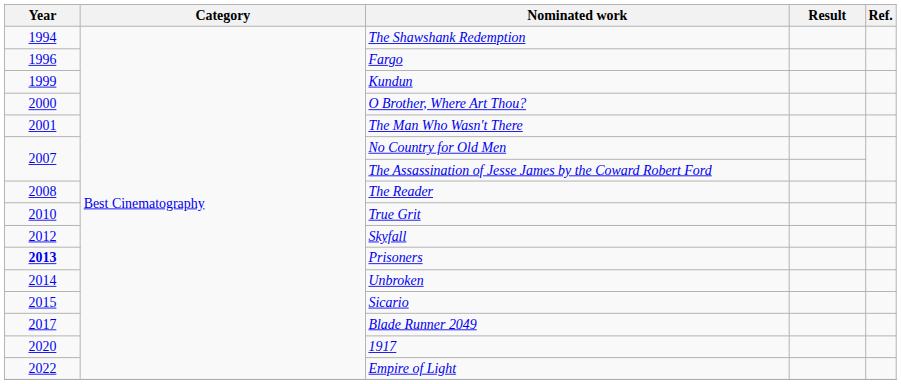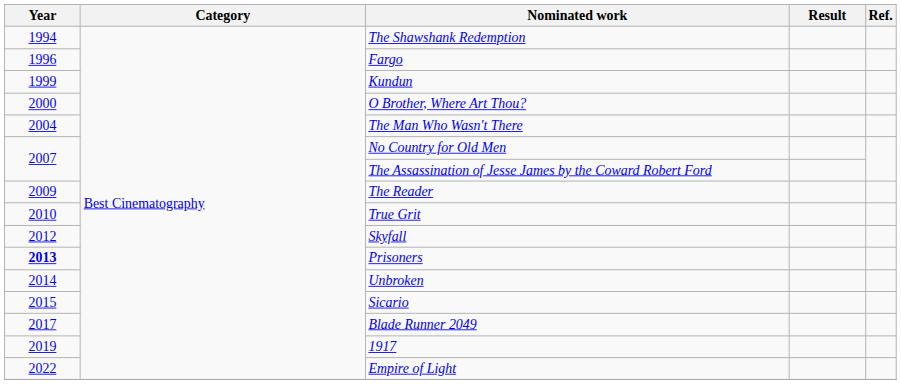 <table class=wikitable>
 <tr>
 <th scope="col" style="width:5em;">Year</th>
 <th scope="col" style="width:20em;">Category</th>
 <th scope="col" style="width:30em;">Nominated work</th>
 <th scope="col" style="width:5em;">Result</th>
 <th>Ref.</th>
 </tr>
 <tr>
 <td style="text-align:center;"><a href='#'>1994</a></td>
 <td rowspan=16><a href='#'>Best Cinematography</a></td>
 <td><em><a href='#'>The Shawshank Redemption</a></em></td>
 <td></td>
 <td style="text-align:center;"></td>
 </tr>
 <tr>
 <td style="text-align:center;"><a href='#'>1996</a></td>
 <td><em><a href='#'>Fargo</a></em></td>
 <td></td>
 <td style="text-align:center;"></td>
 </tr>
 <tr>
 <td style="text-align:center;"><a href='#'>1999</a></td>
 <td><em><a href='#'>Kundun</a></em></td>
 <td></td>
 <td style="text-align:center;"></td>
 </tr>
 <tr>
 <td style="text-align:center;"><a href='#'>2000</a></td>
 <td><em><a href='#'>O Brother, Where Art Thou?</a></em></td>
 <td></td>
 <td style="text-align:center;"></td>
 </tr>
 <tr>
-<td style="text-align:center;"><a href='#'>2001</a></td>
+<td style="text-align:center;"><a href='#'>2004</a></td>
 <td><em><a href='#'>The Man Who Wasn't There</a></em></td>
 <td></td>
 <td style="text-align:center;"></td>
 </tr>
 <tr>
 <td style="text-align:center;", rowspan=2><a href='#'>2007</a></td>
 <td><em><a href='#'>No Country for Old Men</a></em></td>
 <td></td>
 <td style="text-align:center;", rowspan=2></td>
 </tr>
 <tr>
 <td><em><a href='#'>The Assassination of Jesse James by the Coward Robert Ford</a></em></td>
 <td></td>
 </tr>
 <tr>
-<td style="text-align:center;"><a href='#'>2008</a></td>
+<td style="text-align:center;"><a href='#'>2009</a></td>
 <td><em><a href='#'>The Reader</a></em></td>
 <td></td>
 <td style="text-align:center;"></td>
 </tr>
 <tr>
 <td style="text-align:center;"><a href='#'>2010</a></td>
 <td><em><a href='#'>True Grit</a></em></td>
 <td></td>
 <td style="text-align:center;"></td>
 </tr>
 <tr>
 <td style="text-align:center;"><a href='#'>2012</a></td>
 <td><em><a href='#'>Skyfall</a></em></td>
 <td></td>
 <td style="text-align:center;"></td>
 </tr>
 <tr>
 <td style="text-align:center;"><strong><a href='#'>2013</a></strong></td>
 <td><em><a href='#'>Prisoners</a></em></td>
 <td></td>
 <td style="text-align:center;"></td>
 </tr>
 <tr>
 <td style="text-align:center;"><a href='#'>2014</a></td>
 <td><em><a href='#'>Unbroken</a></em></td>
 <td></td>
 <td style="text-align:center;"></td>
 </tr>
 <tr>
 <td style="text-align:center;"><a href='#'>2015</a></td>
 <td><em><a href='#'>Sicario</a></em></td>
 <td></td>
 <td style="text-align:center;"></td>
 </tr>
 <tr>
 <td style="text-align:center;"><a href='#'>2017</a></td>
 <td><em><a href='#'>Blade Runner 2049</a></em></td>
 <td></td>
 <td style="text-align:center;"></td>
 </tr>
 <tr>
-<td style="text-align:center;"><a href='#'>2020</a></td>
+<td style="text-align:center;"><a href='#'>2019</a></td>
 <td><em><a href='#'>1917</a></em></td>
 <td></td>
 <td style="text-align:center;"></td>
 </tr>
 <tr>
 <td style="text-align:center;"><a href='#'>2022</a></td>
 <td><em><a href='#'>Empire of Light</a></em></td>
 <td></td>
 <td style="text-align:center;"></td>
 </tr>
 <tr>
 </tr>
 </table>
